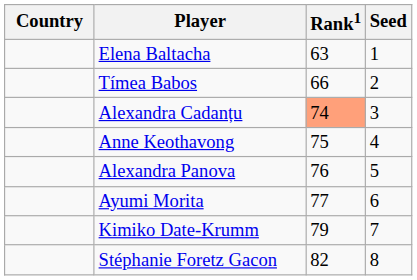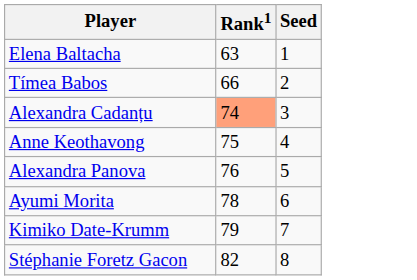 <table class="sortable wikitable">
 <tr>
-<th width="70">Country</th>
 <th width="175">Player</th>
 <th>Rank<sup>1</sup></th>
 <th>Seed</th>
 </tr>
 <tr>
-<td></td>
 <td><a href='#'>Elena Baltacha</a></td>
 <td>63</td>
 <td>1</td>
 </tr>
 <tr>
-<td></td>
 <td><a href='#'>Tímea Babos</a></td>
 <td>66</td>
 <td>2</td>
 </tr>
 <tr>
-<td></td>
 <td><a href='#'>Alexandra Cadanțu</a></td>
 <td style="background: lightsalmon;">74</td>
 <td>3</td>
 </tr>
 <tr>
-<td></td>
 <td><a href='#'>Anne Keothavong</a></td>
 <td>75</td>
 <td>4</td>
 </tr>
 <tr>
-<td></td>
 <td><a href='#'>Alexandra Panova</a></td>
 <td>76</td>
 <td>5</td>
 </tr>
 <tr>
-<td></td>
 <td><a href='#'>Ayumi Morita</a></td>
-<td>77</td>
+<td>78</td>
 <td>6</td>
 </tr>
 <tr>
-<td></td>
 <td><a href='#'>Kimiko Date-Krumm</a></td>
 <td>79</td>
 <td>7</td>
 </tr>
 <tr>
-<td></td>
 <td><a href='#'>Stéphanie Foretz Gacon</a></td>
 <td>82</td>
 <td>8</td>
 </tr>
 </table>
